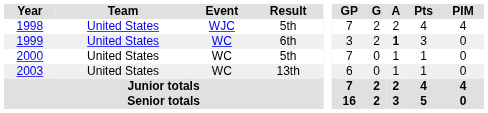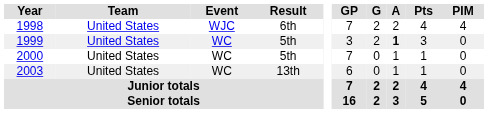 <table border="0" cellpadding="1" cellspacing="0" style="text-align:center; width:40em">
 <tr ALIGN="center" bgcolor="#e0e0e0">
 <th>Year</th>
 <th>Team</th>
 <th>Event</th>
 <th>Result</th>
 <th rowspan="99" bgcolor="#ffffff"> </th>
 <th>GP</th>
 <th>G</th>
 <th>A</th>
 <th>Pts</th>
 <th>PIM</th>
 </tr>
 <tr>
 <td><a href='#'>1998</a></td>
 <td><a href='#'>United States</a></td>
 <td><a href='#'>WJC</a></td>
-<td>5th</td>
+<td>6th</td>
 <td>7</td>
 <td>2</td>
 <td>2</td>
 <td>4</td>
 <td>4</td>
 </tr>
 <tr bgcolor="#f0f0f0">
 <td><a href='#'>1999</a></td>
 <td><a href='#'>United States</a></td>
 <td><a href='#'>WC</a></td>
-<td>6th</td>
+<td>5th</td>
 <td>3</td>
 <td>2</td>
 <td><strong>1</strong></td>
 <td>3</td>
 <td>0</td>
 </tr>
 <tr>
 <td><a href='#'>2000</a></td>
 <td>United States</td>
 <td>WC</td>
 <td>5th</td>
 <td>7</td>
 <td>0</td>
 <td>1</td>
 <td>1</td>
 <td>0</td>
 </tr>
 <tr bgcolor="#f0f0f0">
 <td><a href='#'>2003</a></td>
 <td>United States</td>
 <td>WC</td>
 <td>13th</td>
 <td>6</td>
 <td>0</td>
 <td>1</td>
 <td>1</td>
 <td>0</td>
 </tr>
 <tr bgcolor="#e0e0e0">
 <th colspan="4">Junior totals</th>
 <th>7</th>
 <th>2</th>
 <th>2</th>
 <th>4</th>
 <th>4</th>
 </tr>
 <tr bgcolor="#e0e0e0">
 <th colspan="4">Senior totals</th>
 <th>16</th>
 <th>2</th>
 <th>3</th>
 <th>5</th>
 <th>0</th>
 </tr>
 </table>
